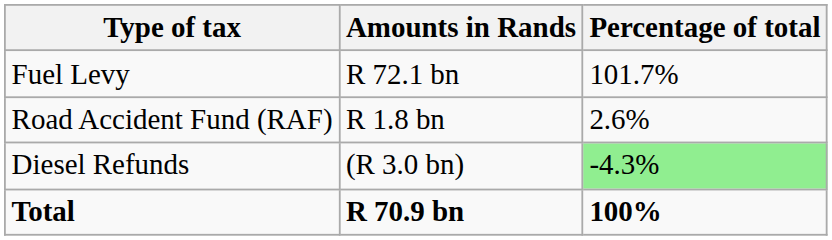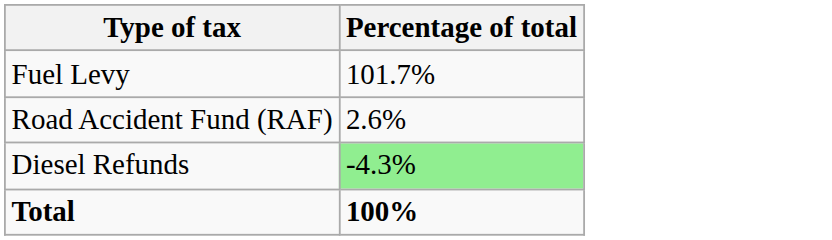 <table class="wikitable">
 <tr>
 <th>Type of tax</th>
-<th>Amounts in Rands</th>
 <th>Percentage of total</th>
 </tr>
 <tr>
 <td>Fuel Levy</td>
-<td>R 72.1 bn</td>
 <td>101.7%</td>
 </tr>
 <tr>
 <td>Road Accident Fund (RAF)</td>
-<td>R 1.8 bn</td>
 <td>2.6%</td>
 </tr>
 <tr>
 <td>Diesel Refunds</td>
-<td>(R 3.0 bn)</td>
 <td style="background: lightgreen;">-4.3%</td>
 </tr>
 <tr>
 <td><strong>Total</strong></td>
-<td><strong>R 70.9 bn</strong></td>
 <td><strong>100%</strong></td>
 </tr>
 </table>
